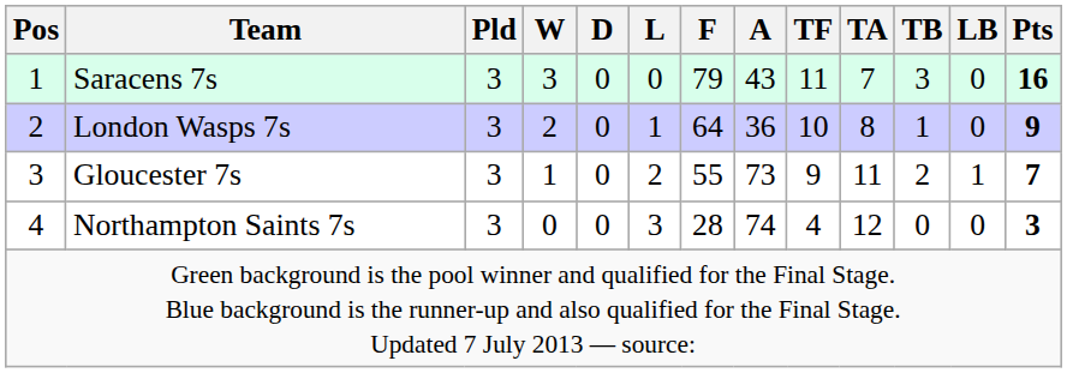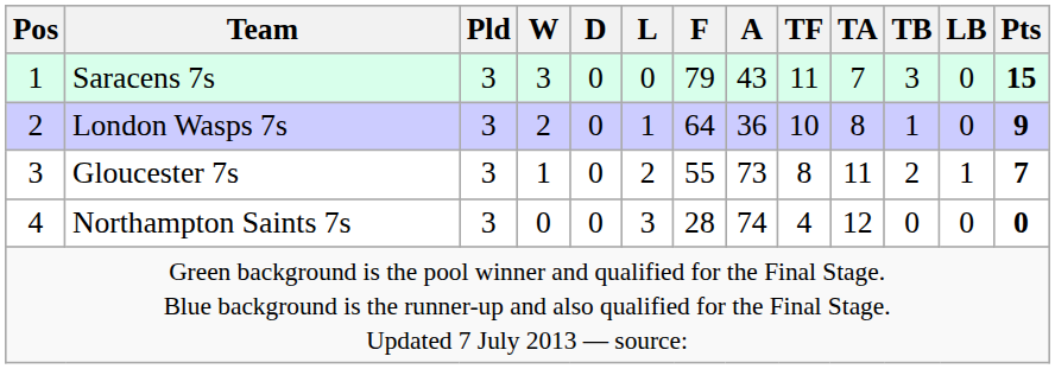 <table class="wikitable" style="text-align: center;">
 <tr>
 <th width="20">Pos</th>
 <th width="200">Team</th>
 <th width="20">Pld</th>
 <th width="20">W</th>
 <th width="20">D</th>
 <th width="20">L</th>
 <th width="20">F</th>
 <th width="20">A</th>
 <th width="20">TF</th>
 <th width="20">TA</th>
 <th width="20">TB</th>
 <th width="20">LB</th>
 <th width="20">Pts</th>
 </tr>
 <tr bgcolor=#d8ffeb>
 <td>1</td>
 <td align=left>Saracens 7s</td>
 <td>3</td>
 <td>3</td>
 <td>0</td>
 <td>0</td>
 <td>79</td>
 <td>43</td>
 <td>11</td>
 <td>7</td>
 <td>3</td>
 <td>0</td>
-<td><strong>16</strong></td>
+<td><strong>15</strong></td>
 </tr>
 <tr bgcolor=#ccccff>
 <td>2</td>
 <td align=left>London Wasps 7s</td>
 <td>3</td>
 <td>2</td>
 <td>0</td>
 <td>1</td>
 <td>64</td>
 <td>36</td>
 <td>10</td>
 <td>8</td>
 <td>1</td>
 <td>0</td>
 <td><strong>9</strong></td>
 </tr>
 <tr bgcolor=#ffffff>
 <td>3</td>
 <td align=left>Gloucester 7s</td>
 <td>3</td>
 <td>1</td>
 <td>0</td>
 <td>2</td>
 <td>55</td>
 <td>73</td>
-<td>9</td>
+<td>8</td>
 <td>11</td>
 <td>2</td>
 <td>1</td>
 <td><strong>7</strong></td>
 </tr>
 <tr bgcolor=#ffffff>
 <td>4</td>
 <td align=left>Northampton Saints 7s</td>
 <td>3</td>
 <td>0</td>
 <td>0</td>
 <td>3</td>
 <td>28</td>
 <td>74</td>
 <td>4</td>
 <td>12</td>
 <td>0</td>
 <td>0</td>
-<td><strong>3</strong></td>
+<td><strong>0</strong></td>
 </tr>
 <tr align=center>
 <td colspan="13" style="border:0px"><small>Green background is the pool winner and qualified for the Final Stage.<br>Blue background is the runner-up and also qualified for the Final Stage.<br>Updated 7 July 2013 — source: </small></td>
 </tr>
 </table>
